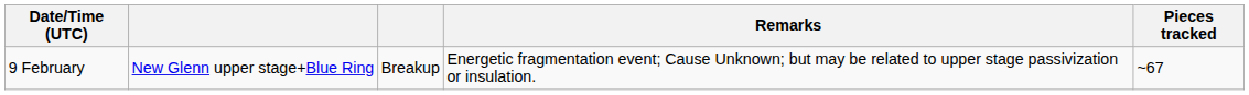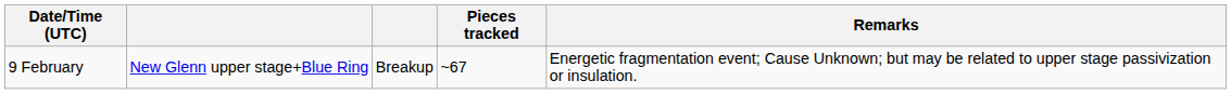 <table class="wikitable" style="width:100%;">
 <tr>
 <th>Date/Time (UTC)</th>
 <th></th>
 <th></th>
+<th>Pieces tracked</th>
 <th>Remarks</th>
-<th>Pieces tracked</th>
 </tr>
 <tr>
 <td>9 February</td>
 <td nowrap> <a href='#'>New Glenn</a> upper stage+<a href='#'>Blue Ring</a></td>
 <td nowrap>Breakup</td>
+<td>~67</td>
 <td>Energetic fragmentation event; Cause Unknown; but may be related to upper stage passivization or insulation.</td>
-<td>~67</td>
 </tr>
 </table>
